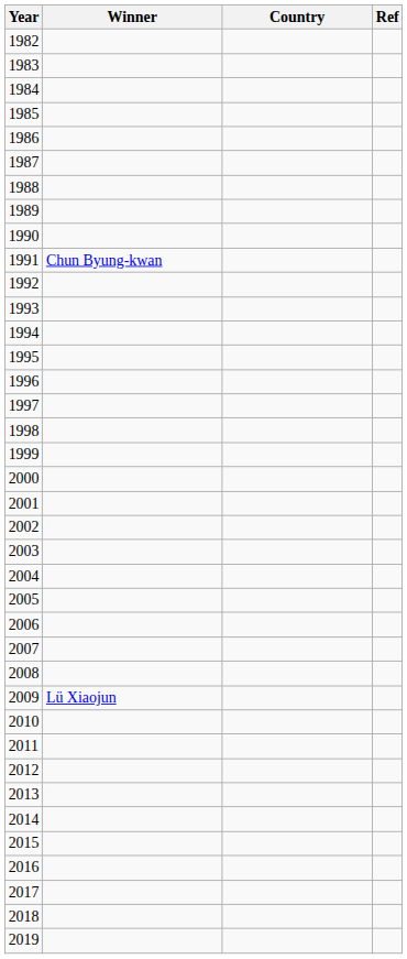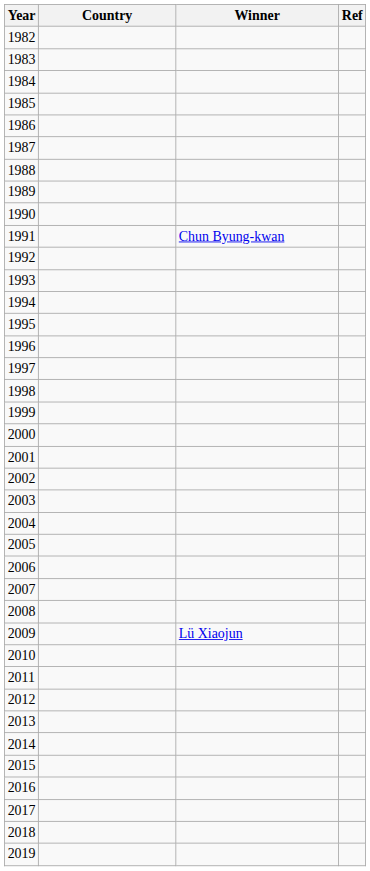 <table class="wikitable sortable" style="font-size:100%">
 <tr>
 <th width="20">Year</th>
+<th width="150">Country</th>
 <th width="180">Winner</th>
-<th width="150">Country</th>
 <th width="20">Ref</th>
 </tr>
 <tr>
 <td>1982</td>
 <td></td>
 <td></td>
 <td></td>
 </tr>
 <tr>
 <td>1983</td>
 <td></td>
 <td></td>
 <td></td>
 </tr>
 <tr>
 <td>1984</td>
 <td></td>
 <td></td>
 <td></td>
 </tr>
 <tr>
 <td>1985</td>
 <td></td>
 <td></td>
 <td></td>
 </tr>
 <tr>
 <td>1986</td>
 <td></td>
 <td></td>
 <td></td>
 </tr>
 <tr>
 <td>1987</td>
 <td></td>
 <td></td>
 <td></td>
 </tr>
 <tr>
 <td>1988</td>
 <td></td>
 <td></td>
 <td></td>
 </tr>
 <tr>
 <td>1989</td>
 <td></td>
 <td></td>
 <td></td>
 </tr>
 <tr>
 <td>1990</td>
 <td></td>
 <td></td>
 <td></td>
 </tr>
 <tr>
 <td>1991</td>
+<td></td>
 <td><a href='#'>Chun Byung-kwan</a></td>
-<td></td>
 <td></td>
 </tr>
 <tr>
 <td>1992</td>
 <td></td>
 <td></td>
 <td></td>
 </tr>
 <tr>
 <td>1993</td>
 <td></td>
 <td></td>
 <td></td>
 </tr>
 <tr>
 <td>1994</td>
 <td></td>
 <td></td>
 <td></td>
 </tr>
 <tr>
 <td>1995</td>
 <td></td>
 <td></td>
 <td></td>
 </tr>
 <tr>
 <td>1996</td>
 <td></td>
 <td></td>
 <td></td>
 </tr>
 <tr>
 <td>1997</td>
 <td></td>
 <td></td>
 <td></td>
 </tr>
 <tr>
 <td>1998</td>
 <td></td>
 <td></td>
 <td></td>
 </tr>
 <tr>
 <td>1999</td>
 <td></td>
 <td></td>
 <td></td>
 </tr>
 <tr>
 <td>2000</td>
 <td></td>
 <td></td>
 <td></td>
 </tr>
 <tr>
 <td>2001</td>
 <td></td>
 <td></td>
 <td></td>
 </tr>
 <tr>
 <td>2002</td>
 <td></td>
 <td></td>
 <td></td>
 </tr>
 <tr>
 <td>2003</td>
 <td></td>
 <td></td>
 <td></td>
 </tr>
 <tr>
 <td>2004</td>
 <td></td>
 <td></td>
 <td></td>
 </tr>
 <tr>
 <td>2005</td>
 <td></td>
 <td></td>
 <td></td>
 </tr>
 <tr>
 <td>2006</td>
 <td></td>
 <td></td>
 <td></td>
 </tr>
 <tr>
 <td>2007</td>
 <td></td>
 <td></td>
 <td></td>
 </tr>
 <tr>
 <td>2008</td>
 <td></td>
 <td></td>
 <td></td>
 </tr>
 <tr>
 <td>2009</td>
+<td></td>
 <td><a href='#'>Lü Xiaojun</a></td>
-<td></td>
 <td></td>
 </tr>
 <tr>
 <td>2010</td>
 <td></td>
 <td></td>
 <td></td>
 </tr>
 <tr>
 <td>2011</td>
 <td></td>
 <td></td>
 <td></td>
 </tr>
 <tr>
 <td>2012</td>
 <td></td>
 <td></td>
 <td></td>
 </tr>
 <tr>
 <td>2013</td>
 <td></td>
 <td></td>
 <td></td>
 </tr>
 <tr>
 <td>2014</td>
 <td></td>
 <td></td>
 <td></td>
 </tr>
 <tr>
 <td>2015</td>
 <td></td>
 <td></td>
 <td></td>
 </tr>
 <tr>
 <td>2016</td>
 <td></td>
 <td></td>
 <td></td>
 </tr>
 <tr>
 <td>2017</td>
 <td></td>
 <td></td>
 <td></td>
 </tr>
 <tr>
 <td>2018</td>
 <td></td>
 <td></td>
 <td></td>
 </tr>
 <tr>
 <td>2019</td>
 <td></td>
 <td></td>
 <td></td>
 </tr>
 </table>
